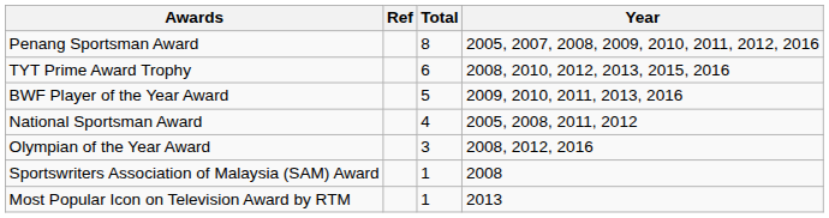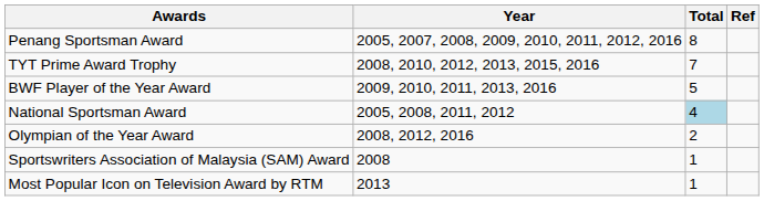 <table class=wikitable>
 <tr>
 <th>Awards</th>
+<th>Year</th>
+<th>Total</th>
 <th>Ref</th>
-<th>Total</th>
-<th>Year</th>
 </tr>
 <tr>
 <td>Penang Sportsman Award</td>
+<td>2005, 2007, 2008, 2009, 2010, 2011, 2012, 2016</td>
+<td>8</td>
 <td></td>
-<td>8</td>
-<td>2005, 2007, 2008, 2009, 2010, 2011, 2012, 2016</td>
 </tr>
 <tr>
 <td>TYT Prime Award Trophy</td>
+<td>2008, 2010, 2012, 2013, 2015, 2016</td>
+<td>7</td>
 <td></td>
-<td>6</td>
-<td>2008, 2010, 2012, 2013, 2015, 2016</td>
 </tr>
 <tr>
 <td>BWF Player of the Year Award</td>
+<td>2009, 2010, 2011, 2013, 2016</td>
+<td>5</td>
 <td></td>
-<td>5</td>
-<td>2009, 2010, 2011, 2013, 2016</td>
 </tr>
 <tr>
 <td>National Sportsman Award</td>
+<td>2005, 2008, 2011, 2012</td>
+<td style="background: lightblue;">4</td>
 <td></td>
-<td>4</td>
-<td>2005, 2008, 2011, 2012</td>
 </tr>
 <tr>
 <td>Olympian of the Year Award</td>
+<td>2008, 2012, 2016</td>
+<td>2</td>
 <td></td>
-<td>3</td>
-<td>2008, 2012, 2016</td>
 </tr>
 <tr>
 <td>Sportswriters Association of Malaysia (SAM) Award</td>
+<td>2008</td>
+<td>1</td>
 <td></td>
-<td>1</td>
-<td>2008</td>
 </tr>
 <tr>
 <td>Most Popular Icon on Television Award by RTM</td>
+<td>2013</td>
+<td>1</td>
 <td></td>
-<td>1</td>
-<td>2013</td>
 </tr>
 </table>
